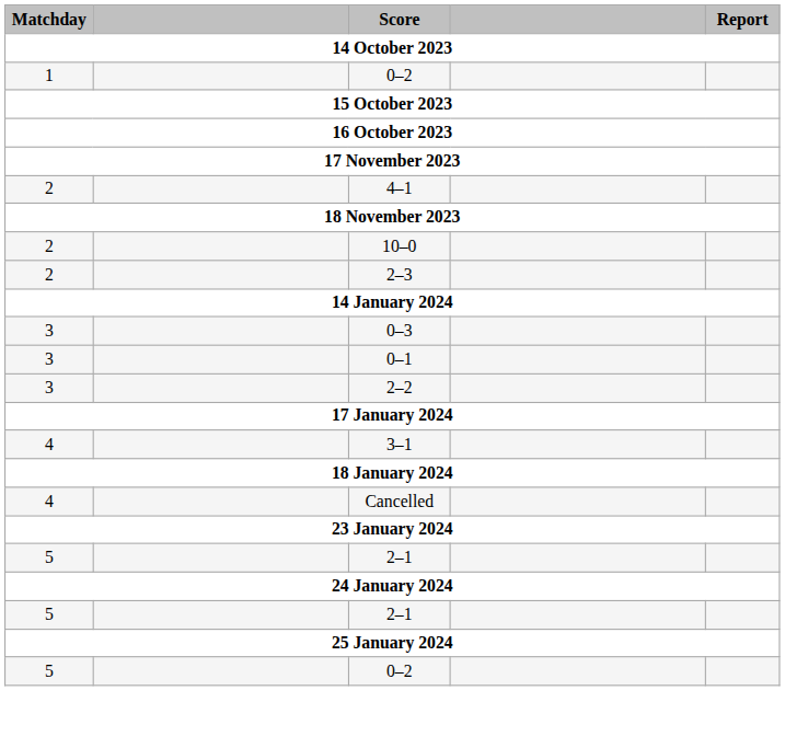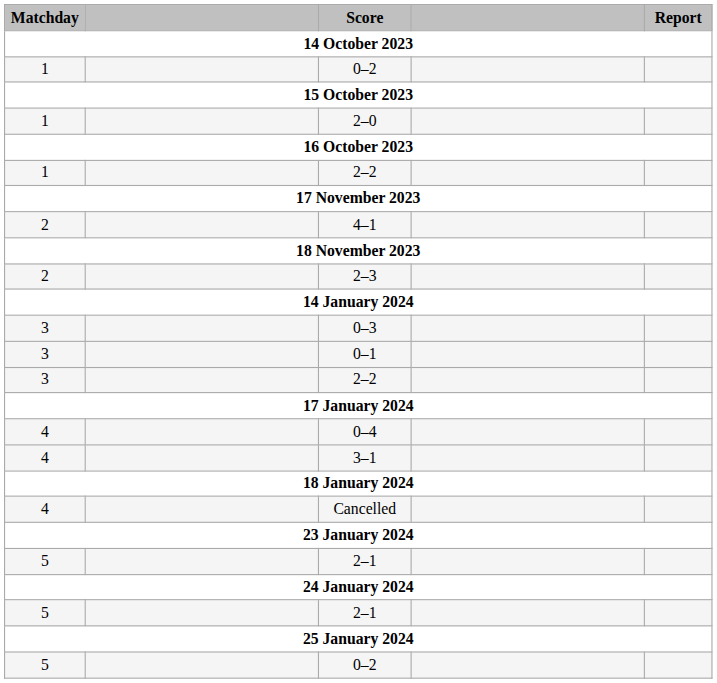 <table class="wikitable" style="width: 650px; background:WhiteSmoke; text-align:center; font-size:90%">
 <tr>
 <td scope="col" style="width:  7.50%; background:silver;"><strong>Matchday</strong></td>
 <td scope="col" style="width: 30.00%; background:silver;"></td>
 <td scope="col" style="width: 12.00%; background:silver;"><strong>Score</strong></td>
 <td scope="col" style="width: 30.00%; background:silver;"></td>
 <td scope="col" style="width:  7.50%; background:silver;"><strong> Report </strong></td>
 </tr>
 <tr>
 <td colspan="5" style= background:White align=center><strong>14 October 2023</strong></td>
 </tr>
 <tr>
 <td>1</td>
 <td></td>
 <td>0–2</td>
 <td></td>
 <td> </td>
 </tr>
 <tr>
 <td colspan="5" style= background:White align=center><strong>15 October 2023</strong></td>
 </tr>
 <tr>
+<td>1</td>
+<td></td>
+<td>2–0</td>
+<td></td>
+<td> </td>
+</tr>
+<tr>
 <td colspan="5" style= background:White align=center><strong>16 October 2023</strong></td>
+</tr>
+<tr>
+<td>1</td>
+<td></td>
+<td>2–2</td>
+<td></td>
+<td> </td>
 </tr>
 <tr>
 <td colspan="5" style= background:White align=center><strong>17 November 2023</strong></td>
 </tr>
 <tr>
 <td>2</td>
 <td></td>
 <td>4–1</td>
 <td></td>
 <td> </td>
 </tr>
 <tr>
 <td colspan="5" style= background:White align=center><strong>18 November 2023</strong></td>
-</tr>
-<tr>
-<td>2</td>
-<td></td>
-<td>10–0</td>
-<td></td>
-<td> </td>
 </tr>
 <tr>
 <td>2</td>
 <td></td>
 <td>2–3</td>
 <td></td>
 <td> </td>
 </tr>
 <tr>
 <td colspan="5" style= background:White align=center><strong>14 January 2024</strong></td>
 </tr>
 <tr>
 <td>3</td>
 <td></td>
 <td>0–3</td>
 <td></td>
 <td> </td>
 </tr>
 <tr>
 <td>3</td>
 <td></td>
 <td>0–1</td>
 <td></td>
 <td> </td>
 </tr>
 <tr>
 <td>3</td>
 <td></td>
 <td>2–2</td>
 <td></td>
 <td> </td>
 </tr>
 <tr>
 <td colspan="5" style= background:White align=center><strong>17 January 2024</strong></td>
+</tr>
+<tr>
+<td>4</td>
+<td></td>
+<td>0–4</td>
+<td></td>
+<td> </td>
 </tr>
 <tr>
 <td>4</td>
 <td></td>
 <td>3–1</td>
 <td></td>
 <td> </td>
 </tr>
 <tr>
 <td colspan="5" style= background:White align=center><strong>18 January 2024</strong></td>
 </tr>
 <tr>
 <td>4</td>
 <td></td>
 <td>Cancelled</td>
 <td></td>
 <td> </td>
 </tr>
 <tr>
 <td colspan="5" style= background:White align=center><strong>23 January 2024</strong></td>
 </tr>
 <tr>
 <td>5</td>
 <td></td>
 <td>2–1</td>
 <td></td>
 <td> </td>
 </tr>
 <tr>
 <td colspan="5" style= background:White align=center><strong>24 January 2024</strong></td>
 </tr>
 <tr>
 <td>5</td>
 <td></td>
 <td>2–1</td>
 <td></td>
 <td> </td>
 </tr>
 <tr>
 <td colspan="5" style= background:White align=center><strong>25 January 2024</strong></td>
 </tr>
 <tr>
 <td>5</td>
 <td></td>
 <td>0–2</td>
 <td></td>
 <td> </td>
 </tr>
 </table>
